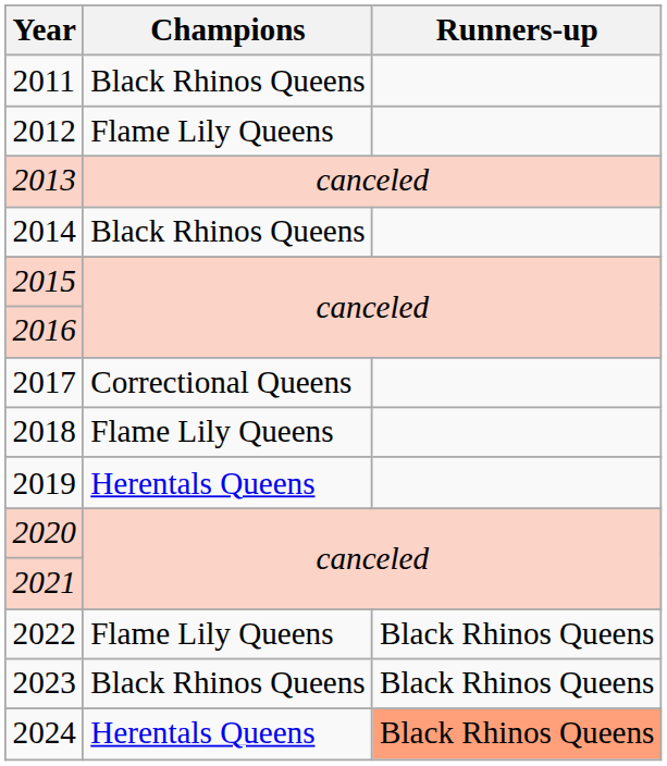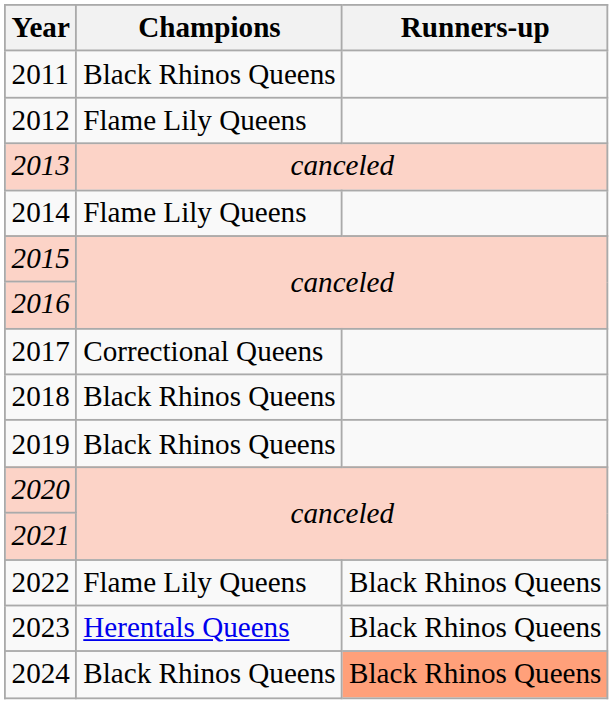 <table class="wikitable">
 <tr>
 <th>Year</th>
 <th>Champions</th>
 <th>Runners-up</th>
 </tr>
 <tr>
 <td>2011</td>
 <td>Black Rhinos Queens</td>
 <td></td>
 </tr>
 <tr>
 <td>2012</td>
 <td>Flame Lily Queens</td>
 <td></td>
 </tr>
 <tr bgcolor=#fcd3c7>
 <td><em>2013</em></td>
 <td align=center colspan=2><em>canceled</em></td>
 </tr>
 <tr>
 <td>2014</td>
-<td>Black Rhinos Queens</td>
+<td>Flame Lily Queens</td>
 <td></td>
 </tr>
 <tr bgcolor=#fcd3c7>
 <td><em>2015</em></td>
 <td align=center colspan=2 rowspan=2><em>canceled</em></td>
 </tr>
 <tr bgcolor=#fcd3c7>
 <td><em>2016</em></td>
 </tr>
 <tr>
 <td>2017</td>
 <td>Correctional Queens</td>
 <td></td>
 </tr>
 <tr>
 <td>2018</td>
-<td>Flame Lily Queens</td>
+<td>Black Rhinos Queens</td>
 <td></td>
 </tr>
 <tr>
 <td>2019</td>
-<td><a href='#'>Herentals Queens</a></td>
+<td>Black Rhinos Queens</td>
 <td></td>
 </tr>
 <tr bgcolor=#fcd3c7>
 <td><em>2020</em></td>
 <td align=center colspan=2 rowspan=2><em>canceled</em></td>
 </tr>
 <tr bgcolor=#fcd3c7>
 <td><em>2021</em></td>
 </tr>
 <tr>
 <td>2022</td>
 <td>Flame Lily Queens</td>
 <td>Black Rhinos Queens</td>
 </tr>
 <tr>
 <td>2023</td>
-<td>Black Rhinos Queens</td>
+<td><a href='#'>Herentals Queens</a></td>
 <td>Black Rhinos Queens</td>
 </tr>
 <tr>
 <td>2024</td>
-<td><a href='#'>Herentals Queens</a></td>
+<td>Black Rhinos Queens</td>
 <td style="background: lightsalmon;">Black Rhinos Queens</td>
 </tr>
 </table>
